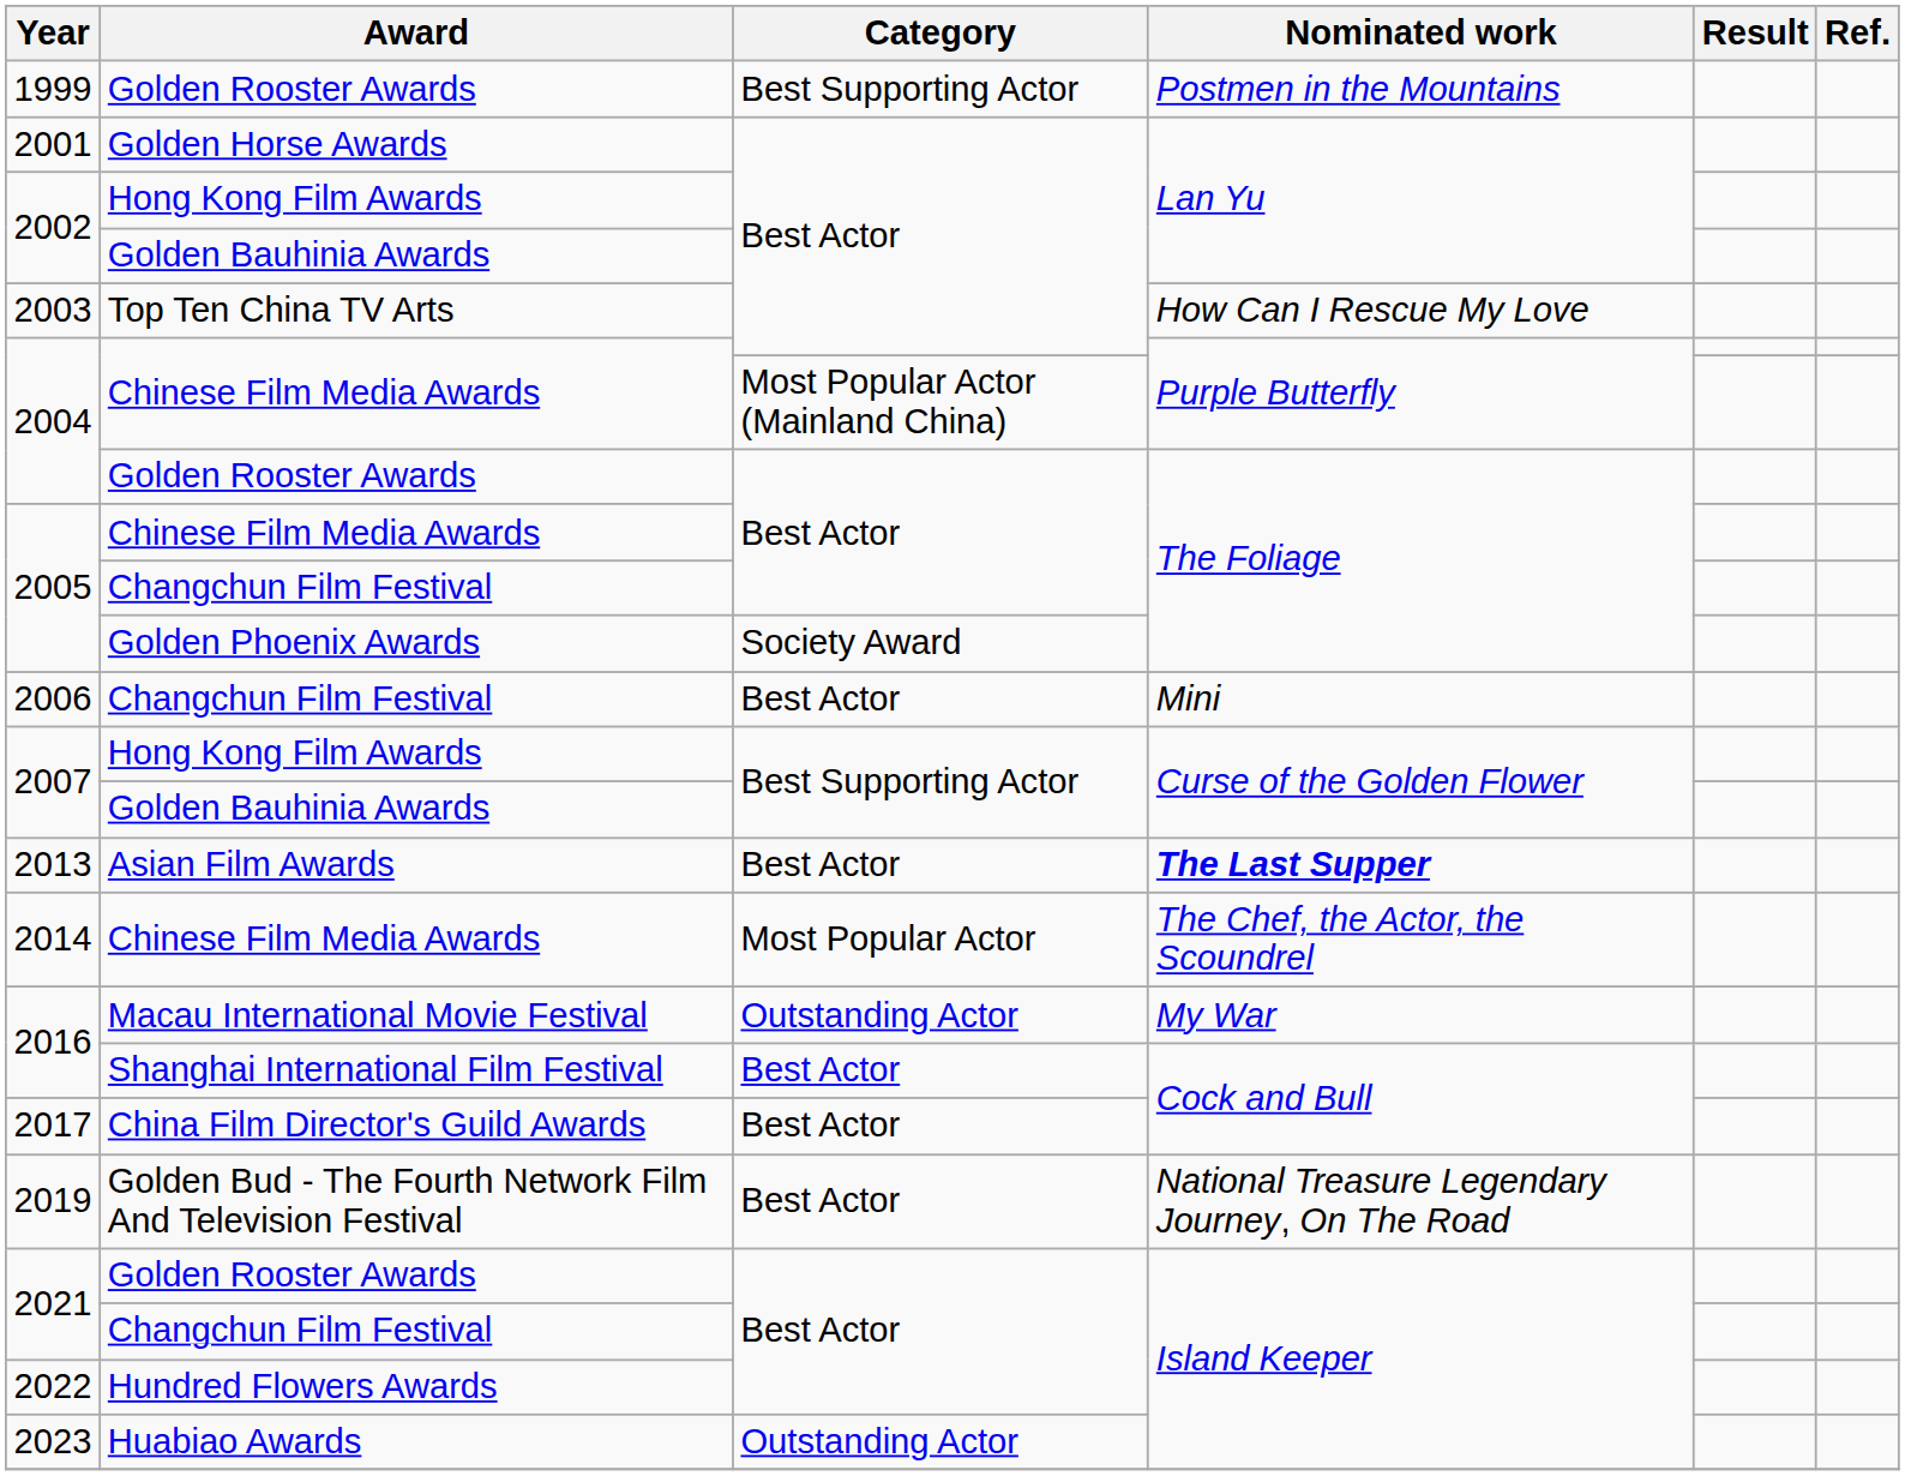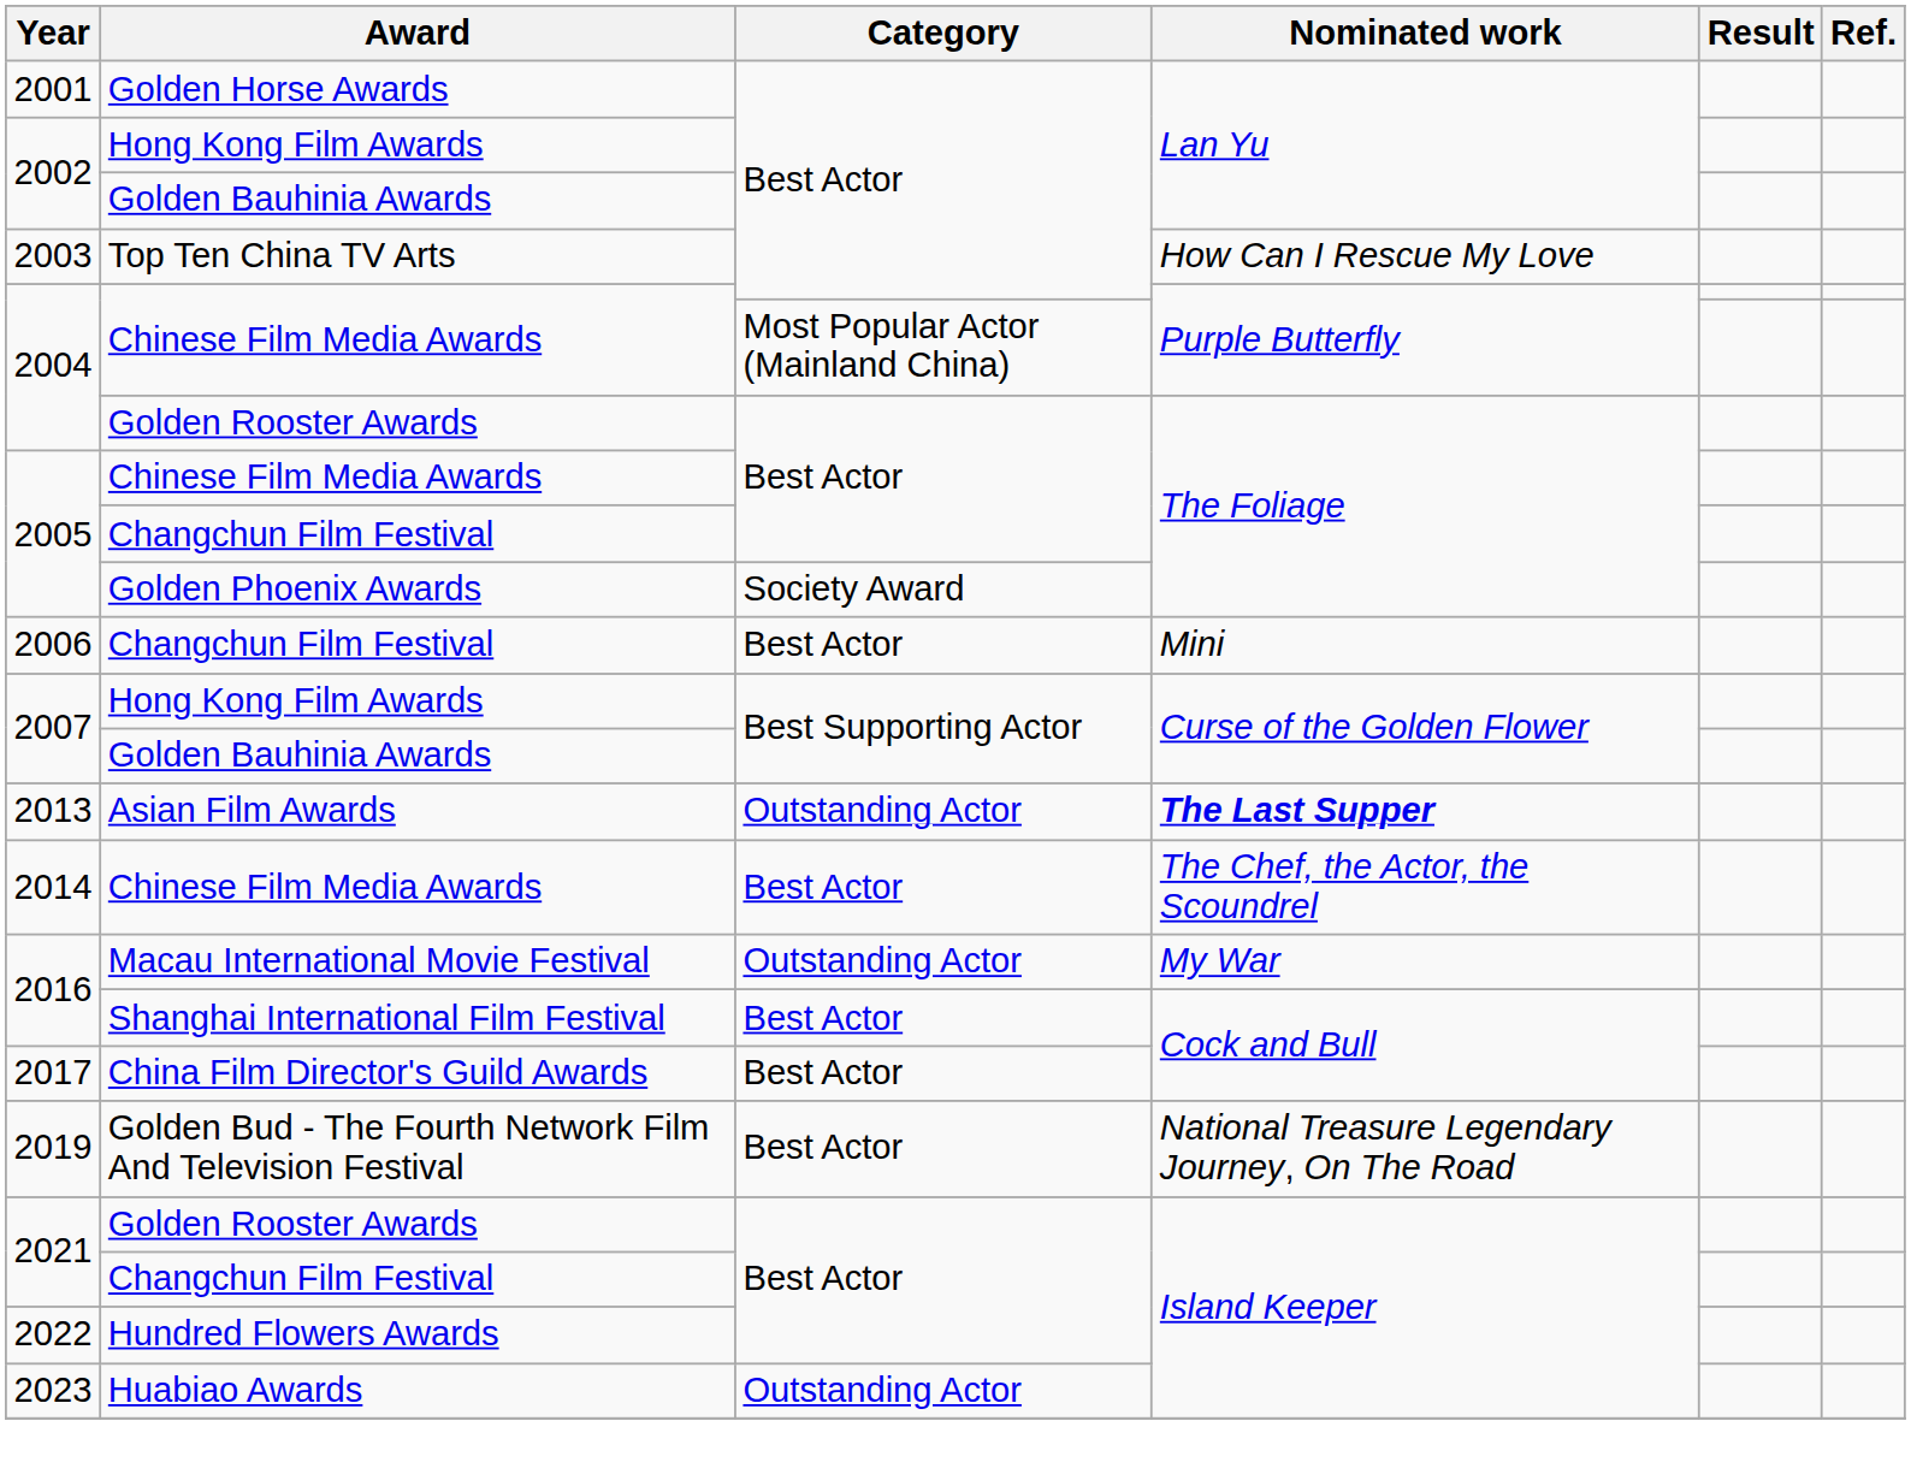 <table class="wikitable sortable">
 <tr>
 <th>Year</th>
 <th>Award</th>
 <th>Category</th>
 <th>Nominated work</th>
 <th class="unsortable">Result</th>
 <th>Ref.</th>
-</tr>
-<tr>
-<td>1999</td>
-<td><a href='#'>Golden Rooster Awards</a></td>
-<td>Best Supporting Actor</td>
-<td><em><a href='#'>Postmen in the Mountains</a></em></td>
-<td></td>
-<td></td>
 </tr>
 <tr>
 <td>2001</td>
 <td><a href='#'>Golden Horse Awards</a></td>
 <td rowspan=5>Best Actor</td>
 <td rowspan=3><em><a href='#'>Lan Yu</a></em></td>
 <td></td>
 <td></td>
 </tr>
 <tr>
 <td rowspan=2>2002</td>
 <td><a href='#'>Hong Kong Film Awards</a></td>
 <td></td>
 <td></td>
 </tr>
 <tr>
 <td><a href='#'>Golden Bauhinia Awards</a></td>
 <td></td>
 <td></td>
 </tr>
 <tr>
 <td>2003</td>
 <td>Top Ten China TV Arts</td>
 <td><em>How Can I Rescue My Love</em></td>
 <td></td>
 <td></td>
 </tr>
 <tr>
 <td rowspan=3>2004</td>
 <td rowspan=2><a href='#'>Chinese Film Media Awards</a></td>
 <td rowspan=2><em><a href='#'>Purple Butterfly</a></em></td>
 <td></td>
 <td></td>
 </tr>
 <tr>
 <td>Most Popular Actor (Mainland China)</td>
 <td></td>
 <td></td>
 </tr>
 <tr>
 <td><a href='#'>Golden Rooster Awards</a></td>
 <td rowspan=3>Best Actor</td>
 <td rowspan=4><em><a href='#'>The Foliage</a></em></td>
 <td></td>
 <td></td>
 </tr>
 <tr>
 <td rowspan=3>2005</td>
 <td><a href='#'>Chinese Film Media Awards</a></td>
 <td></td>
 <td></td>
 </tr>
 <tr>
 <td><a href='#'>Changchun Film Festival</a></td>
 <td></td>
 <td></td>
 </tr>
 <tr>
 <td><a href='#'>Golden Phoenix Awards</a></td>
 <td>Society Award</td>
 <td></td>
 <td></td>
 </tr>
 <tr>
 <td>2006</td>
 <td><a href='#'>Changchun Film Festival</a></td>
 <td>Best Actor</td>
 <td><em>Mini</em></td>
 <td></td>
 <td></td>
 </tr>
 <tr>
 <td rowspan=2>2007</td>
 <td><a href='#'>Hong Kong Film Awards</a></td>
 <td rowspan=2>Best Supporting Actor</td>
 <td rowspan=2><em><a href='#'>Curse of the Golden Flower</a></em></td>
 <td></td>
 <td></td>
 </tr>
 <tr>
 <td><a href='#'>Golden Bauhinia Awards</a></td>
 <td></td>
 <td></td>
 </tr>
 <tr>
 <td>2013</td>
 <td><a href='#'>Asian Film Awards</a></td>
-<td>Best Actor</td>
+<td><a href='#'>Outstanding Actor</a></td>
 <td><strong><em><a href='#'>The Last Supper</a></em></strong></td>
 <td></td>
 <td></td>
 </tr>
 <tr>
 <td>2014</td>
 <td><a href='#'>Chinese Film Media Awards</a></td>
-<td>Most Popular Actor</td>
+<td><a href='#'>Best Actor</a></td>
 <td><em><a href='#'>The Chef, the Actor, the Scoundrel</a></em></td>
 <td></td>
 <td></td>
 </tr>
 <tr>
 <td rowspan=2>2016</td>
 <td><a href='#'>Macau International Movie Festival</a></td>
 <td><a href='#'>Outstanding Actor</a></td>
 <td><em><a href='#'>My War</a></em></td>
 <td></td>
 <td></td>
 </tr>
 <tr>
 <td><a href='#'>Shanghai International Film Festival</a></td>
 <td><a href='#'>Best Actor</a></td>
 <td rowspan=2><em><a href='#'>Cock and Bull</a></em></td>
 <td></td>
 <td></td>
 </tr>
 <tr>
 <td>2017</td>
 <td><a href='#'>China Film Director's Guild Awards</a></td>
 <td>Best Actor</td>
 <td></td>
 <td></td>
 </tr>
 <tr>
 <td>2019</td>
 <td>Golden Bud - The Fourth Network Film And Television Festival</td>
 <td>Best Actor</td>
 <td><em>National Treasure Legendary Journey</em>, <em>On The Road</em></td>
 <td></td>
 <td></td>
 </tr>
 <tr>
 <td rowspan=2>2021</td>
 <td><a href='#'>Golden Rooster Awards</a></td>
 <td rowspan=3>Best Actor</td>
 <td rowspan=4><em><a href='#'>Island Keeper</a></em></td>
 <td></td>
 <td></td>
 </tr>
 <tr>
 <td><a href='#'>Changchun Film Festival</a></td>
 <td></td>
 <td></td>
 </tr>
 <tr>
 <td>2022</td>
 <td><a href='#'>Hundred Flowers Awards</a></td>
 <td></td>
 <td></td>
 </tr>
 <tr>
 <td>2023</td>
 <td><a href='#'>Huabiao Awards</a></td>
 <td><a href='#'>Outstanding Actor</a></td>
 <td></td>
 <td></td>
 </tr>
 <tr>
 </tr>
 </table>
